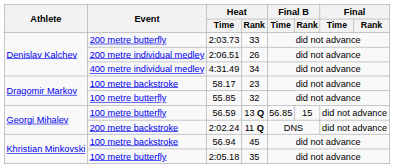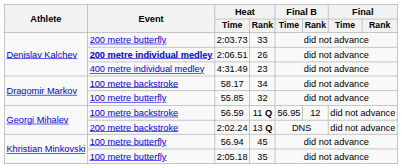 <table class=wikitable style="font-size:90%; text-align:center;">
 <tr>
 <th rowspan="2">Athlete</th>
 <th rowspan="2">Event</th>
 <th colspan="2">Heat</th>
 <th colspan="2">Final B</th>
 <th colspan="2">Final</th>
 </tr>
 <tr style="font-size:95%">
 <th>Time</th>
 <th>Rank</th>
 <th>Time</th>
 <th>Rank</th>
 <th>Time</th>
 <th>Rank</th>
 </tr>
 <tr>
 <td align=left rowspan=3><a href='#'>Denislav Kalchev</a></td>
 <td align=left><a href='#'>200 metre butterfly</a></td>
 <td>2:03.73</td>
 <td>33</td>
 <td colspan=4>did not advance</td>
 </tr>
 <tr>
-<td align=left><a href='#'>200 metre individual medley</a></td>
+<td align=left><strong><a href='#'>200 metre individual medley</a></strong></td>
 <td>2:06.51</td>
 <td>26</td>
 <td colspan=4>did not advance</td>
 </tr>
 <tr>
 <td align=left><a href='#'>400 metre individual medley</a></td>
 <td>4:31.49</td>
-<td>34</td>
+<td>23</td>
 <td colspan=4>did not advance</td>
 </tr>
 <tr>
 <td align=left rowspan=2><a href='#'>Dragomir Markov</a></td>
 <td align=left><a href='#'>100 metre backstroke</a></td>
 <td>58.17</td>
-<td>23</td>
+<td>34</td>
 <td colspan=4>did not advance</td>
 </tr>
 <tr>
 <td align=left><a href='#'>100 metre butterfly</a></td>
 <td>55.85</td>
 <td>32</td>
 <td colspan=4>did not advance</td>
 </tr>
 <tr>
 <td align=left rowspan=2><a href='#'>Georgi Mihalev</a></td>
-<td align=left><a href='#'>100 metre butterfly</a></td>
+<td align=left><a href='#'>100 metre backstroke</a></td>
 <td>56.59</td>
-<td>13 <strong>Q</strong></td>
-<td>56.85</td>
-<td>15</td>
+<td>11 <strong>Q</strong></td>
+<td>56.95</td>
+<td>12</td>
 <td colspan=2>did not advance</td>
 </tr>
 <tr>
 <td align=left><a href='#'>200 metre backstroke</a></td>
 <td>2:02.24</td>
-<td>11 <strong>Q</strong></td>
+<td>13 <strong>Q</strong></td>
 <td colspan=2>DNS</td>
 <td colspan=2>did not advance</td>
 </tr>
 <tr>
 <td align=left rowspan=2><a href='#'>Khristian Minkovski</a></td>
-<td align=left><a href='#'>100 metre backstroke</a></td>
+<td align=left><a href='#'>100 metre butterfly</a></td>
 <td>56.94</td>
 <td>45</td>
 <td colspan=4>did not advance</td>
 </tr>
 <tr>
 <td align=left><a href='#'>100 metre butterfly</a></td>
 <td>2:05.18</td>
 <td>35</td>
 <td colspan=4>did not advance</td>
 </tr>
 </table>
